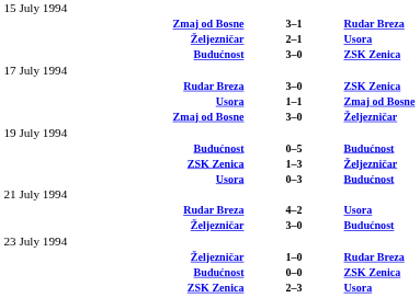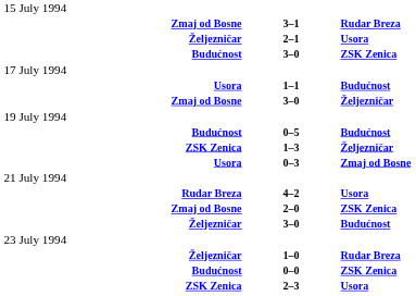 <table width=100% cellspacing=1>
 <tr>
 <th width=25%></th>
 <th width=10%></th>
 <th></th>
 </tr>
 <tr>
 <td>15 July 1994</td>
 </tr>
 <tr style=font-size:90%>
 <td align=right><strong><a href='#'>Zmaj od Bosne</a></strong></td>
 <td align=center><strong>3–1</strong></td>
 <td><strong><a href='#'>Rudar Breza</a></strong></td>
 </tr>
 <tr style=font-size:90%>
 <td align=right><strong><a href='#'>Željezničar</a></strong></td>
 <td align=center><strong>2–1</strong></td>
 <td><strong><a href='#'>Usora</a></strong></td>
 </tr>
 <tr style=font-size:90%>
 <td align=right><strong><a href='#'>Budućnost</a></strong></td>
 <td align=center><strong>3–0</strong></td>
 <td><strong><a href='#'>ZSK Zenica</a></strong></td>
 </tr>
 <tr>
 <td>17 July 1994</td>
 </tr>
 <tr style=font-size:90%>
-<td align=right><strong><a href='#'>Rudar Breza</a></strong></td>
-<td align=center><strong>3–0</strong></td>
-<td><strong><a href='#'>ZSK Zenica</a></strong></td>
-</tr>
-<tr style=font-size:90%>
 <td align=right><strong><a href='#'>Usora</a></strong></td>
 <td align=center><strong>1–1</strong></td>
-<td><strong><a href='#'>Zmaj od Bosne</a></strong></td>
+<td><strong><a href='#'>Budućnost</a></strong></td>
 </tr>
 <tr style=font-size:90%>
 <td align=right><strong><a href='#'>Zmaj od Bosne</a></strong></td>
 <td align=center><strong>3–0</strong></td>
 <td><strong><a href='#'>Željezničar</a></strong></td>
 </tr>
 <tr>
 <td>19 July 1994</td>
 </tr>
 <tr style=font-size:90%>
 <td align=right><strong><a href='#'>Budućnost</a></strong></td>
 <td align=center><strong>0–5</strong></td>
 <td><strong><a href='#'>Budućnost</a></strong></td>
 </tr>
 <tr style=font-size:90%>
 <td align=right><strong><a href='#'>ZSK Zenica</a></strong></td>
 <td align=center><strong>1–3</strong></td>
 <td><strong><a href='#'>Željezničar</a></strong></td>
 </tr>
 <tr style=font-size:90%>
 <td align=right><strong><a href='#'>Usora</a></strong></td>
 <td align=center><strong>0–3</strong></td>
-<td><strong><a href='#'>Budućnost</a></strong></td>
+<td><strong><a href='#'>Zmaj od Bosne</a></strong></td>
 </tr>
 <tr>
 <td>21 July 1994</td>
 </tr>
 <tr style=font-size:90%>
 <td align=right><strong><a href='#'>Rudar Breza</a></strong></td>
 <td align=center><strong>4–2</strong></td>
 <td><strong><a href='#'>Usora</a></strong></td>
+</tr>
+<tr style=font-size:90%>
+<td align=right><strong><a href='#'>Zmaj od Bosne</a></strong></td>
+<td align=center><strong>2–0</strong></td>
+<td><strong><a href='#'>ZSK Zenica</a></strong></td>
 </tr>
 <tr style=font-size:90%>
 <td align=right><strong><a href='#'>Željezničar</a></strong></td>
 <td align=center><strong>3–0</strong></td>
 <td><strong><a href='#'>Budućnost</a></strong></td>
 </tr>
 <tr>
 <td>23 July 1994</td>
 </tr>
 <tr style=font-size:90%>
 <td align=right><strong><a href='#'>Željezničar</a></strong></td>
 <td align=center><strong>1–0</strong></td>
 <td><strong><a href='#'>Rudar Breza</a></strong></td>
 </tr>
 <tr style=font-size:90%>
 <td align=right><strong><a href='#'>Budućnost</a></strong></td>
 <td align=center><strong>0–0</strong></td>
 <td><strong><a href='#'>ZSK Zenica</a></strong></td>
 </tr>
 <tr style=font-size:90%>
 <td align=right><strong><a href='#'>ZSK Zenica</a></strong></td>
 <td align=center><strong>2–3</strong></td>
 <td><strong><a href='#'>Usora</a></strong></td>
 </tr>
 </table>
